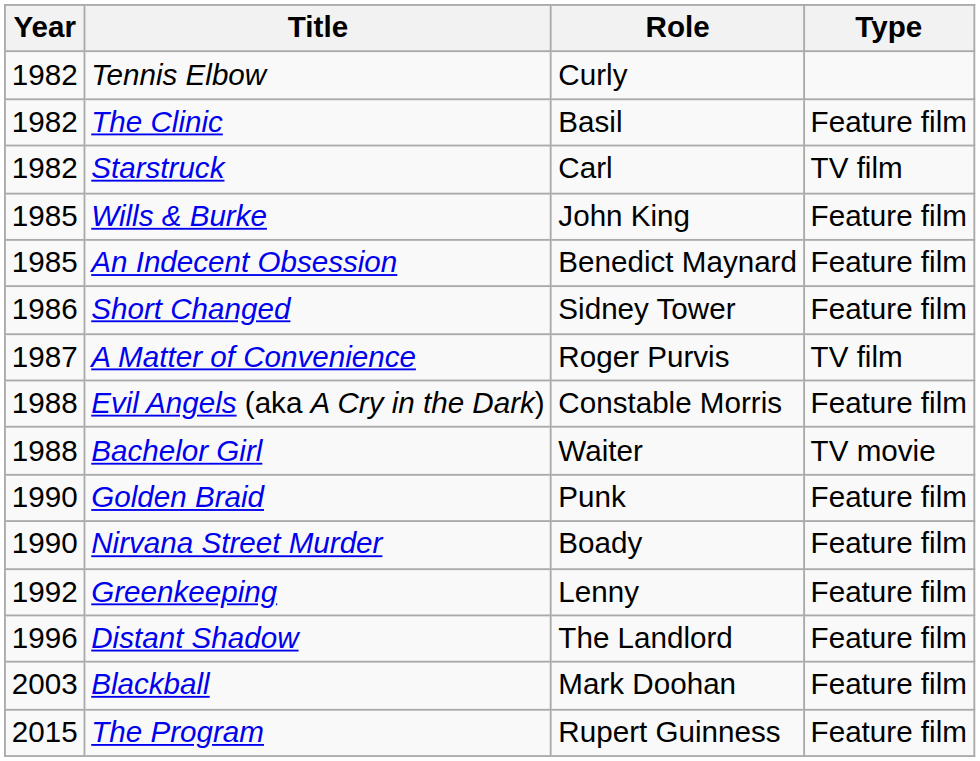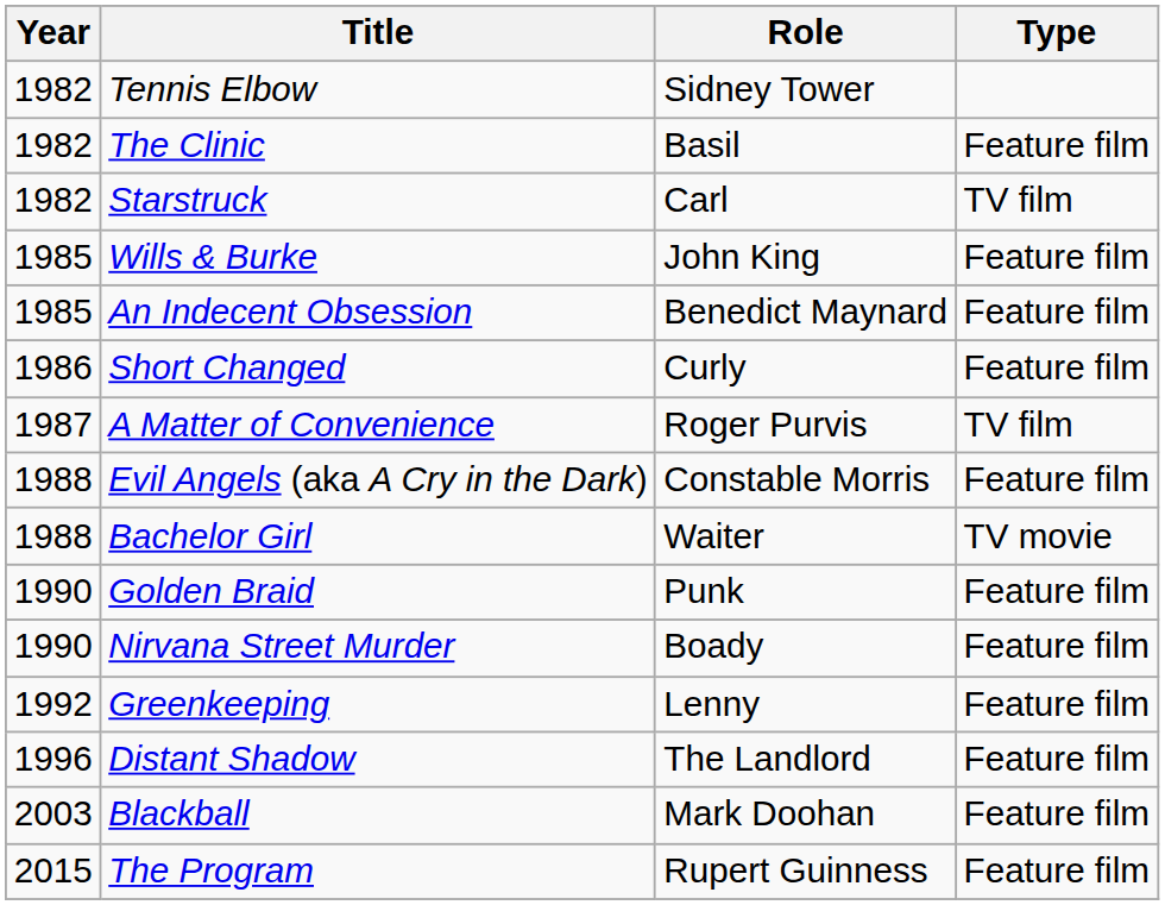 <table class="wikitable">
 <tr>
 <th>Year</th>
 <th>Title</th>
 <th>Role</th>
 <th>Type</th>
 </tr>
 <tr>
 <td>1982</td>
 <td><em>Tennis Elbow</em></td>
-<td>Curly</td>
+<td>Sidney Tower</td>
 <td></td>
 </tr>
 <tr>
 <td>1982</td>
 <td><em><a href='#'>The Clinic</a></em></td>
 <td>Basil</td>
 <td>Feature film</td>
 </tr>
 <tr>
 <td>1982</td>
 <td><em><a href='#'>Starstruck</a></em></td>
 <td>Carl</td>
 <td>TV film</td>
 </tr>
 <tr>
 <td>1985</td>
 <td><em><a href='#'>Wills & Burke</a> </em></td>
 <td>John King</td>
 <td>Feature film</td>
 </tr>
 <tr>
 <td>1985</td>
 <td><em><a href='#'>An Indecent Obsession</a></em></td>
 <td>Benedict Maynard</td>
 <td>Feature film</td>
 </tr>
 <tr>
 <td>1986</td>
 <td><em><a href='#'>Short Changed</a></em></td>
-<td>Sidney Tower</td>
+<td>Curly</td>
 <td>Feature film</td>
 </tr>
 <tr>
 <td>1987</td>
 <td><em><a href='#'>A Matter of Convenience</a></em></td>
 <td>Roger Purvis</td>
 <td>TV film</td>
 </tr>
 <tr>
 <td>1988</td>
 <td><em><a href='#'>Evil Angels</a></em> (aka <em>A Cry in the Dark</em>)</td>
 <td>Constable Morris</td>
 <td>Feature film</td>
 </tr>
 <tr>
 <td>1988</td>
 <td><em><a href='#'>Bachelor Girl</a></em></td>
 <td>Waiter</td>
 <td>TV movie</td>
 </tr>
 <tr>
 <td>1990</td>
 <td><em><a href='#'>Golden Braid</a></em></td>
 <td>Punk</td>
 <td>Feature film</td>
 </tr>
 <tr>
 <td>1990</td>
 <td><em><a href='#'>Nirvana Street Murder</a></em></td>
 <td>Boady</td>
 <td>Feature film</td>
 </tr>
 <tr>
 <td>1992</td>
 <td><em><a href='#'>Greenkeeping</a></em></td>
 <td>Lenny</td>
 <td>Feature film</td>
 </tr>
 <tr>
 <td>1996</td>
 <td><em><a href='#'>Distant Shadow</a></em></td>
 <td>The Landlord</td>
 <td>Feature film</td>
 </tr>
 <tr>
 <td>2003</td>
 <td><em><a href='#'>Blackball</a></em></td>
 <td>Mark Doohan</td>
 <td>Feature film</td>
 </tr>
 <tr>
 <td>2015</td>
 <td><em><a href='#'>The Program</a></em></td>
 <td>Rupert Guinness</td>
 <td>Feature film</td>
 </tr>
 </table>
